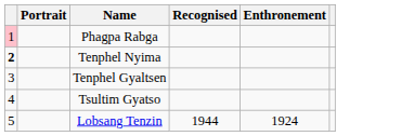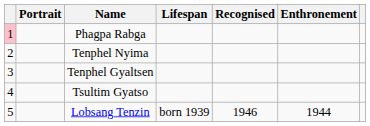 <table class="wikitable" style="text-align:center">
 <tr>
 <th></th>
 <th>Portrait</th>
 <th>Name</th>
+<th>Lifespan</th>
 <th>Recognised</th>
 <th>Enthronement</th>
 <th></th>
 </tr>
 <tr>
 <td style="background: pink;">1</td>
 <td></td>
 <td>Phagpa Rabga</td>
 <td></td>
 <td></td>
 <td></td>
+<td></td>
 </tr>
 <tr>
-<td><strong>2</strong></td>
+<td>2</td>
 <td></td>
 <td>Tenphel Nyima</td>
+<td></td>
 <td></td>
 <td></td>
 <td></td>
 </tr>
 <tr>
 <td>3</td>
 <td></td>
 <td>Tenphel Gyaltsen</td>
 <td></td>
 <td></td>
 <td></td>
+<td></td>
 </tr>
 <tr>
 <td>4</td>
 <td></td>
 <td>Tsultim Gyatso</td>
 <td></td>
 <td></td>
 <td></td>
+<td></td>
 </tr>
 <tr>
 <td>5</td>
 <td></td>
 <td><a href='#'>Lobsang Tenzin</a></td>
+<td>born 1939</td>
+<td>1946</td>
 <td>1944</td>
-<td>1924</td>
 <td></td>
 </tr>
 </table>
